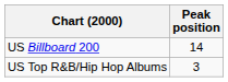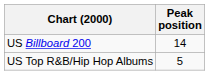 <table class="wikitable">
 <tr>
 <th>Chart (2000)</th>
 <th>Peak<br>position</th>
 </tr>
 <tr>
 <td>US <a href='#'><em>Billboard</em> 200</a></td>
 <td align="center">14</td>
 </tr>
 <tr>
 <td>US Top R&B/Hip Hop Albums</td>
-<td align="center">3</td>
+<td align="center">5</td>
 </tr>
 </table>
